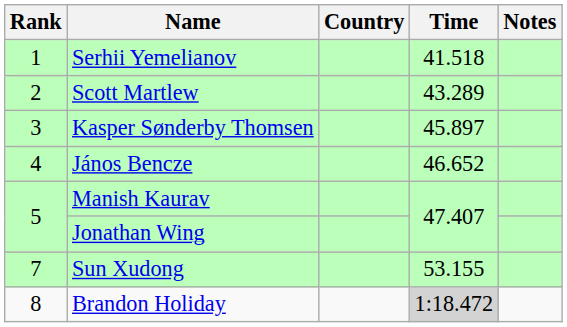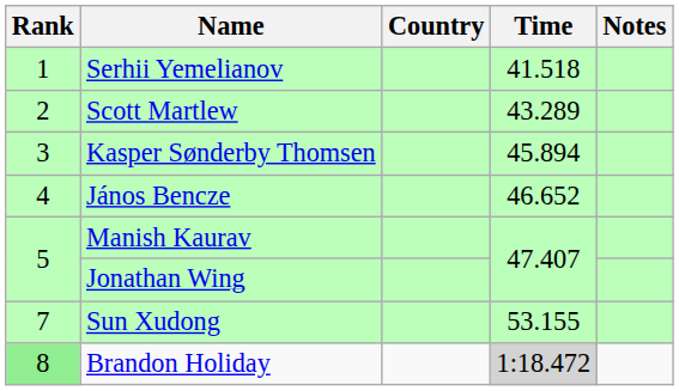 <table class="wikitable" style="text-align:center">
 <tr>
 <th>Rank</th>
 <th>Name</th>
 <th>Country</th>
 <th>Time</th>
 <th>Notes</th>
 </tr>
 <tr bgcolor=bbffbb>
 <td>1</td>
 <td align="left"><a href='#'>Serhii Yemelianov</a></td>
 <td align="left"></td>
 <td>41.518</td>
 <td></td>
 </tr>
 <tr bgcolor=bbffbb>
 <td>2</td>
 <td align="left"><a href='#'>Scott Martlew</a></td>
 <td align="left"></td>
 <td>43.289</td>
 <td></td>
 </tr>
 <tr bgcolor=bbffbb>
 <td>3</td>
 <td align="left"><a href='#'>Kasper Sønderby Thomsen</a></td>
 <td align="left"></td>
-<td>45.897</td>
+<td>45.894</td>
 <td></td>
 </tr>
 <tr bgcolor=bbffbb>
 <td>4</td>
 <td align="left"><a href='#'>János Bencze</a></td>
 <td align="left"></td>
 <td>46.652</td>
 <td></td>
 </tr>
 <tr bgcolor=bbffbb>
 <td rowspan=2>5</td>
 <td align="left"><a href='#'>Manish Kaurav</a></td>
 <td align="left"></td>
 <td rowspan=2>47.407</td>
 <td></td>
 </tr>
 <tr bgcolor=bbffbb>
 <td align="left"><a href='#'>Jonathan Wing</a></td>
 <td align="left"></td>
 <td></td>
 </tr>
 <tr bgcolor=bbffbb>
 <td>7</td>
 <td align="left"><a href='#'>Sun Xudong</a></td>
 <td align="left"></td>
 <td>53.155</td>
 <td></td>
 </tr>
 <tr>
-<td>8</td>
+<td style="background: lightgreen;">8</td>
 <td align="left"><a href='#'>Brandon Holiday</a></td>
 <td align="left"></td>
 <td style="background: lightgrey;">1:18.472</td>
 <td></td>
 </tr>
 </table>
